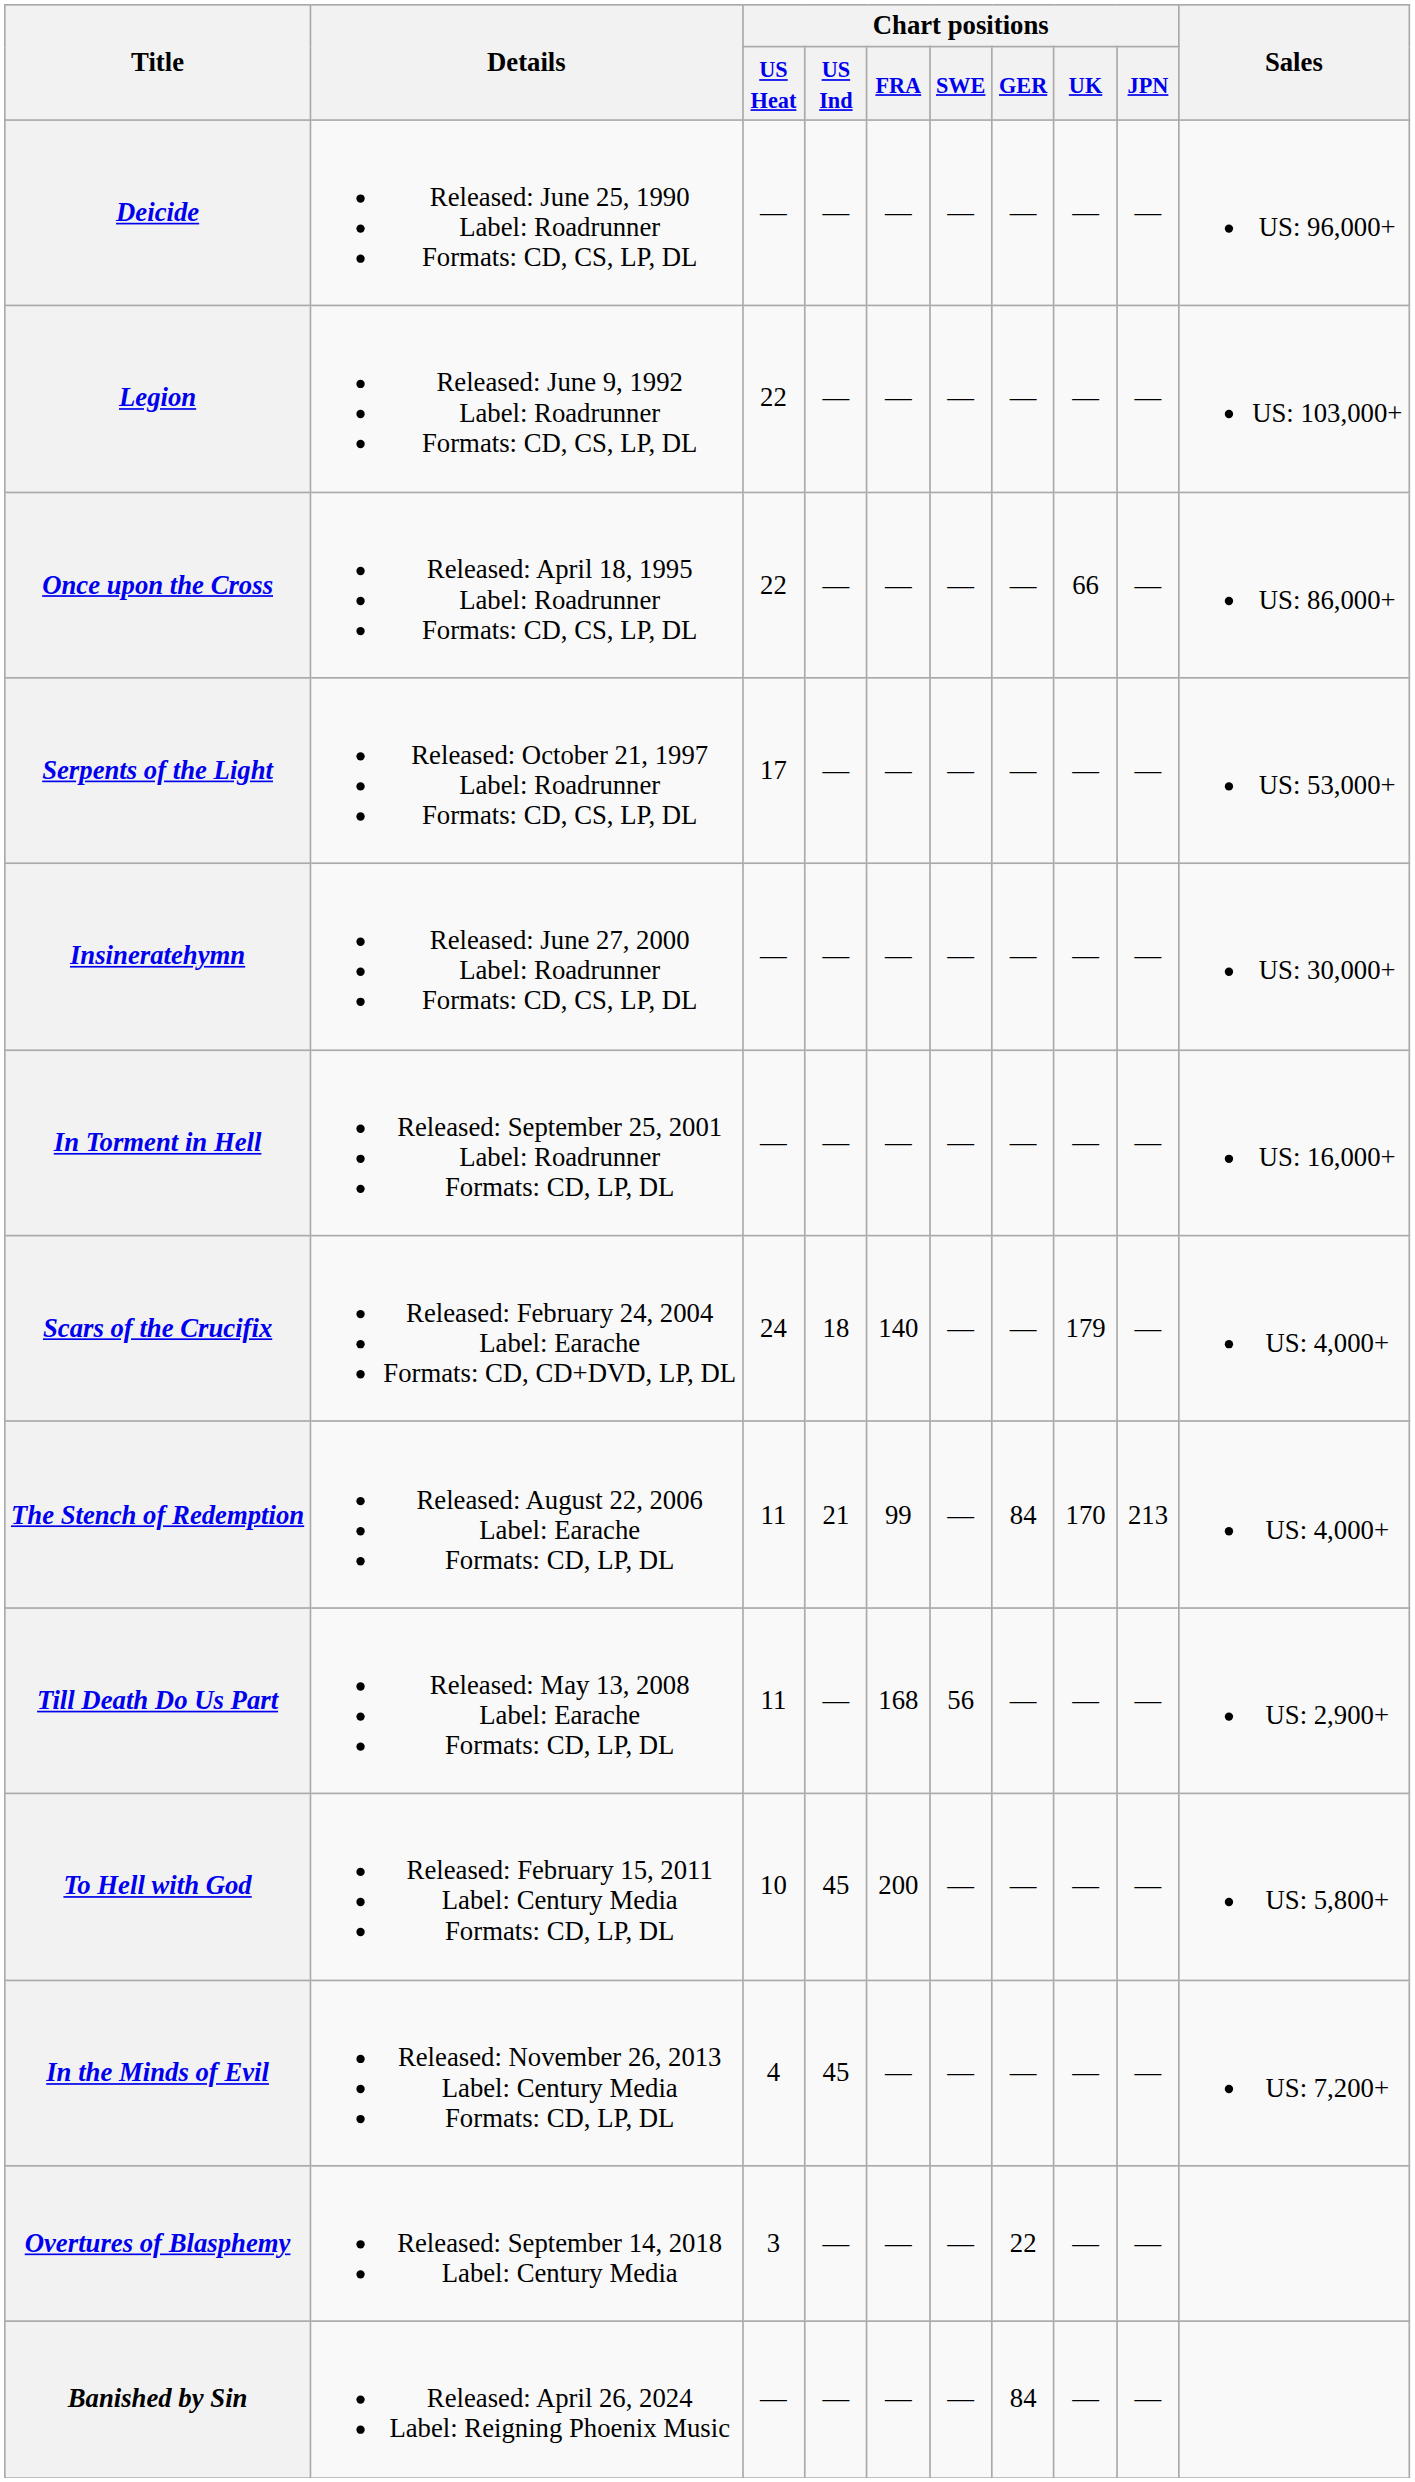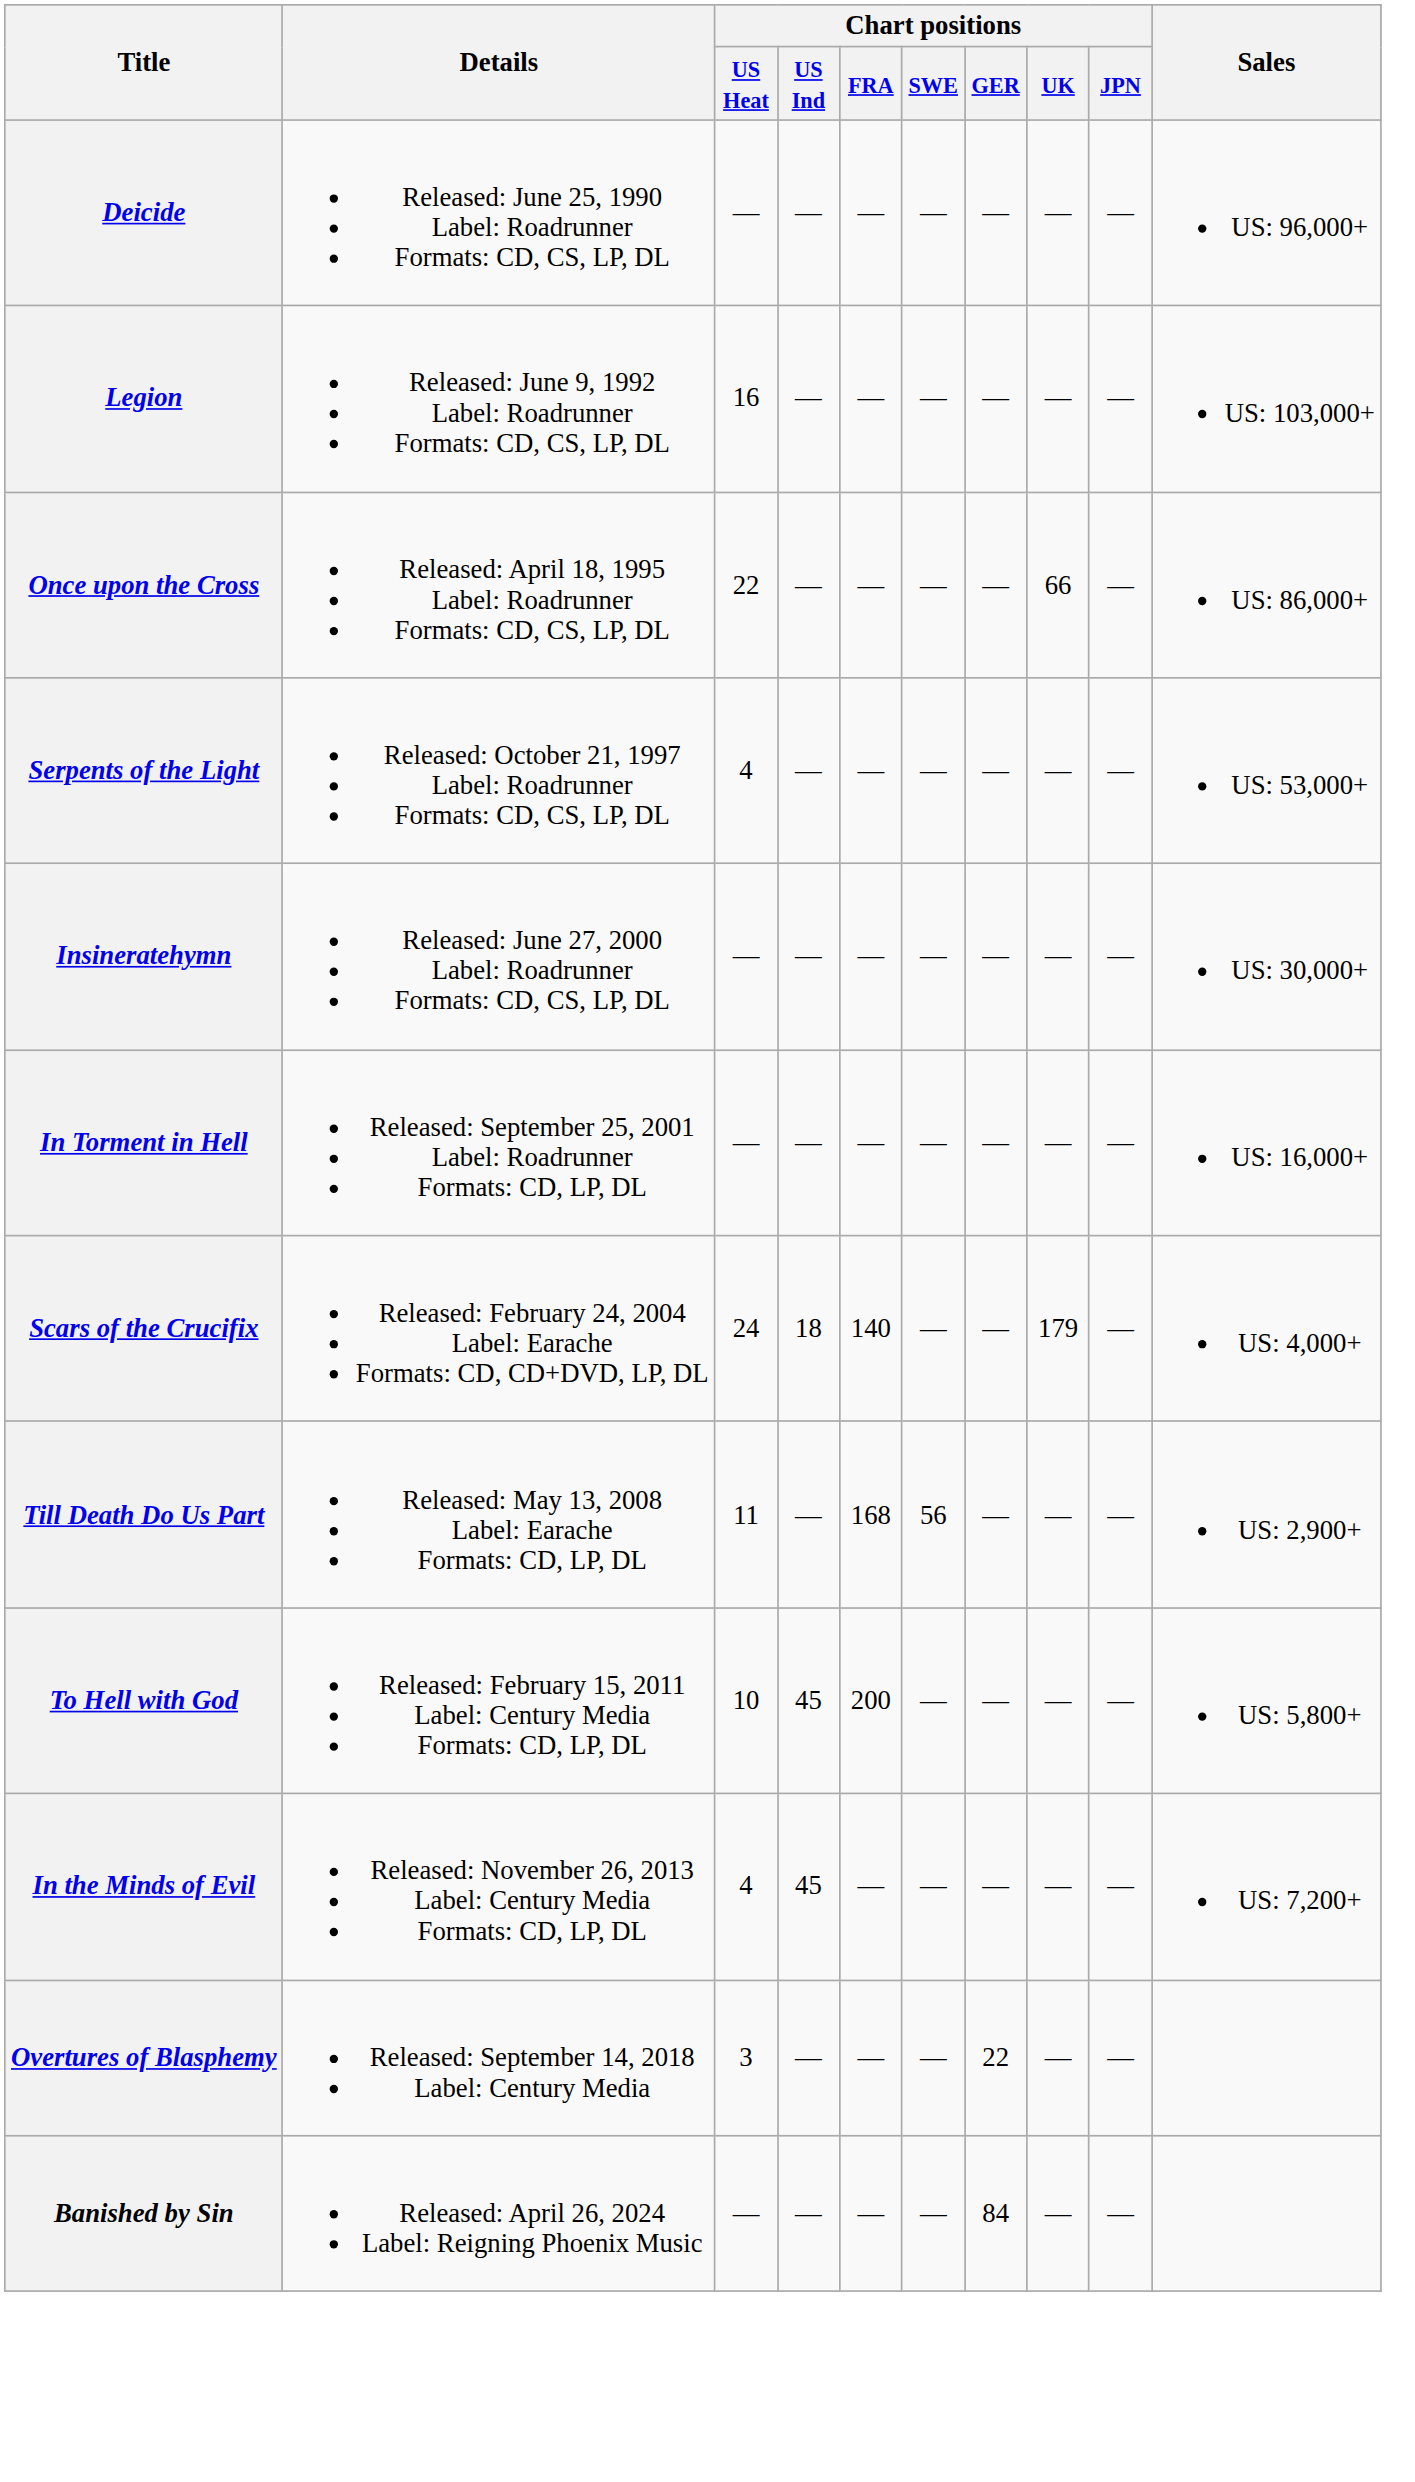 <table class="wikitable plainrowheaders" style="text-align:center">
 <tr>
 <th scope="col" rowspan="2">Title</th>
 <th scope="col" rowspan="2">Details</th>
 <th scope="col" colspan="7">Chart positions</th>
 <th scope="col" rowspan="2">Sales</th>
 </tr>
 <tr style="background:#ddd;">
 <th scope="col" style="width:30px;"><small><a href='#'>US Heat</a></small><br></th>
 <th scope="col" style="width:30px;"><small><a href='#'>US Ind</a></small><br></th>
 <th scope="col" style="width:30px;"><small><a href='#'>FRA</a></small><br></th>
 <th scope="col" style="width:30px;"><small><a href='#'>SWE</a></small><br></th>
 <th scope="col" style="width:30px;"><small><a href='#'>GER</a></small><br></th>
 <th scope="col" style="width:30px;"><small><a href='#'>UK</a></small><br></th>
 <th scope="col" style="width:30px;"><small><a href='#'>JPN</a></small><br></th>
 </tr>
 <tr>
 <th scope="row"><em><a href='#'>Deicide</a></em></th>
 <td><br><ul><li>Released: June 25, 1990</li><li>Label: Roadrunner</li><li>Formats: CD, CS, LP, DL</li></ul></td>
 <td>—</td>
 <td>—</td>
 <td>—</td>
 <td>—</td>
 <td>—</td>
 <td>—</td>
 <td>—</td>
 <td><br><ul><li>US: 96,000+</li></ul></td>
 </tr>
 <tr>
 <th scope="row"><em><a href='#'>Legion</a></em></th>
 <td><br><ul><li>Released: June 9, 1992</li><li>Label: Roadrunner</li><li>Formats: CD, CS, LP, DL</li></ul></td>
-<td>22</td>
+<td>16</td>
 <td>—</td>
 <td>—</td>
 <td>—</td>
 <td>—</td>
 <td>—</td>
 <td>—</td>
 <td><br><ul><li>US: 103,000+</li></ul></td>
 </tr>
 <tr>
 <th scope="row"><em><a href='#'>Once upon the Cross</a></em></th>
 <td><br><ul><li>Released: April 18, 1995</li><li>Label: Roadrunner</li><li>Formats: CD, CS, LP, DL</li></ul></td>
 <td>22</td>
 <td>—</td>
 <td>—</td>
 <td>—</td>
 <td>—</td>
 <td>66</td>
 <td>—</td>
 <td><br><ul><li>US: 86,000+</li></ul></td>
 </tr>
 <tr>
 <th scope="row"><em><a href='#'>Serpents of the Light</a></em></th>
 <td><br><ul><li>Released: October 21, 1997</li><li>Label: Roadrunner</li><li>Formats: CD, CS, LP, DL</li></ul></td>
-<td>17</td>
+<td>4</td>
 <td>—</td>
 <td>—</td>
 <td>—</td>
 <td>—</td>
 <td>—</td>
 <td>—</td>
 <td><br><ul><li>US: 53,000+</li></ul></td>
 </tr>
 <tr>
 <th scope="row"><em><a href='#'>Insineratehymn</a></em></th>
 <td><br><ul><li>Released: June 27, 2000</li><li>Label: Roadrunner</li><li>Formats: CD, CS, LP, DL</li></ul></td>
 <td>—</td>
 <td>—</td>
 <td>—</td>
 <td>—</td>
 <td>—</td>
 <td>—</td>
 <td>—</td>
 <td><br><ul><li>US: 30,000+</li></ul></td>
 </tr>
 <tr>
 <th scope="row"><em><a href='#'>In Torment in Hell</a></em></th>
 <td><br><ul><li>Released: September 25, 2001</li><li>Label: Roadrunner</li><li>Formats: CD, LP, DL</li></ul></td>
 <td>—</td>
 <td>—</td>
 <td>—</td>
 <td>—</td>
 <td>—</td>
 <td>—</td>
 <td>—</td>
 <td><br><ul><li>US: 16,000+</li></ul></td>
 </tr>
 <tr>
 <th scope="row"><em><a href='#'>Scars of the Crucifix</a></em></th>
 <td><br><ul><li>Released: February 24, 2004</li><li>Label: Earache</li><li>Formats: CD, CD+DVD, LP, DL</li></ul></td>
 <td>24</td>
 <td>18</td>
 <td>140</td>
 <td>—</td>
 <td>—</td>
 <td>179</td>
 <td>—</td>
-<td><br><ul><li>US: 4,000+</li></ul></td>
-</tr>
-<tr>
-<th scope="row"><em><a href='#'>The Stench of Redemption</a></em></th>
-<td><br><ul><li>Released: August 22, 2006</li><li>Label: Earache</li><li>Formats: CD, LP, DL</li></ul></td>
-<td>11</td>
-<td>21</td>
-<td>99</td>
-<td>—</td>
-<td>84</td>
-<td>170</td>
-<td>213</td>
 <td><br><ul><li>US: 4,000+</li></ul></td>
 </tr>
 <tr>
 <th scope="row"><em><a href='#'>Till Death Do Us Part</a></em></th>
 <td><br><ul><li>Released: May 13, 2008</li><li>Label: Earache</li><li>Formats: CD, LP, DL</li></ul></td>
 <td>11</td>
 <td>—</td>
 <td>168</td>
 <td>56</td>
 <td>—</td>
 <td>—</td>
 <td>—</td>
 <td><br><ul><li>US: 2,900+</li></ul></td>
 </tr>
 <tr>
 <th scope="row"><em><a href='#'>To Hell with God</a></em></th>
 <td><br><ul><li>Released: February 15, 2011</li><li>Label: Century Media</li><li>Formats: CD, LP, DL</li></ul></td>
 <td>10</td>
 <td>45</td>
 <td>200</td>
 <td>—</td>
 <td>—</td>
 <td>—</td>
 <td>—</td>
 <td><br><ul><li>US: 5,800+</li></ul></td>
 </tr>
 <tr>
 <th scope="row"><em><a href='#'>In the Minds of Evil</a></em></th>
 <td><br><ul><li>Released: November 26, 2013</li><li>Label: Century Media</li><li>Formats: CD, LP, DL</li></ul></td>
 <td>4</td>
 <td>45</td>
 <td>—</td>
 <td>—</td>
 <td>—</td>
 <td>—</td>
 <td>—</td>
 <td><br><ul><li>US: 7,200+</li></ul></td>
 </tr>
 <tr>
 <th scope="row"><em><a href='#'>Overtures of Blasphemy</a></em></th>
 <td><br><ul><li>Released: September 14, 2018</li><li>Label: Century Media</li></ul></td>
 <td>3</td>
 <td>—</td>
 <td>—</td>
 <td>—</td>
 <td>22</td>
 <td>—</td>
 <td>—</td>
 <td></td>
 </tr>
 <tr>
 <th scope="row"><em>Banished by Sin</em></th>
 <td><br><ul><li>Released: April 26, 2024</li><li>Label: Reigning Phoenix Music</li></ul></td>
 <td>—</td>
 <td>—</td>
 <td>—</td>
 <td>—</td>
 <td>84</td>
 <td>—</td>
 <td>—</td>
 <td></td>
 </tr>
 </table>
